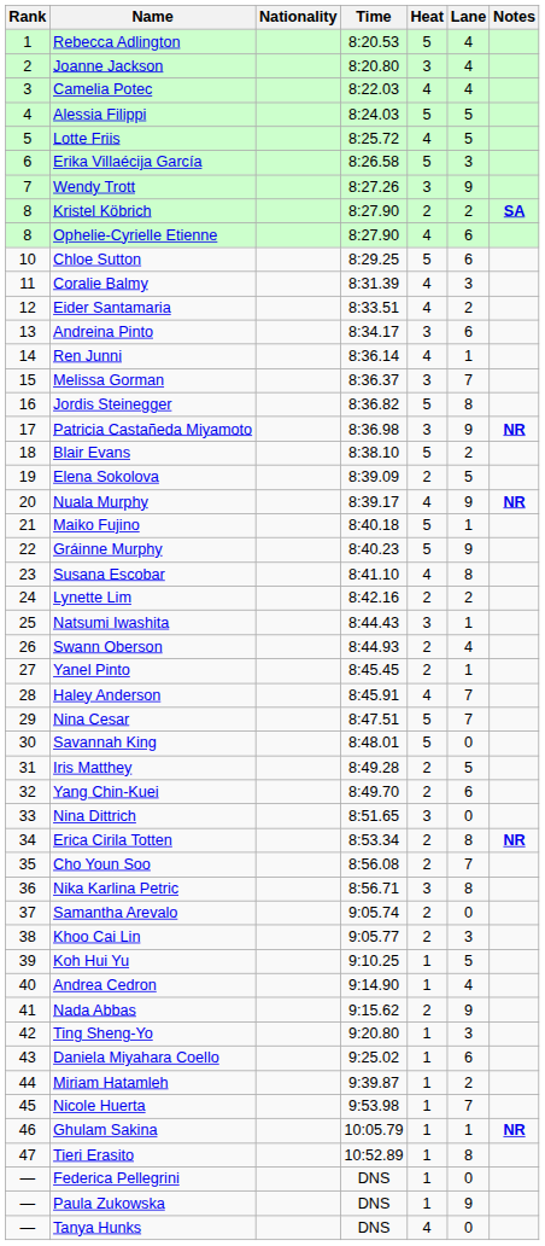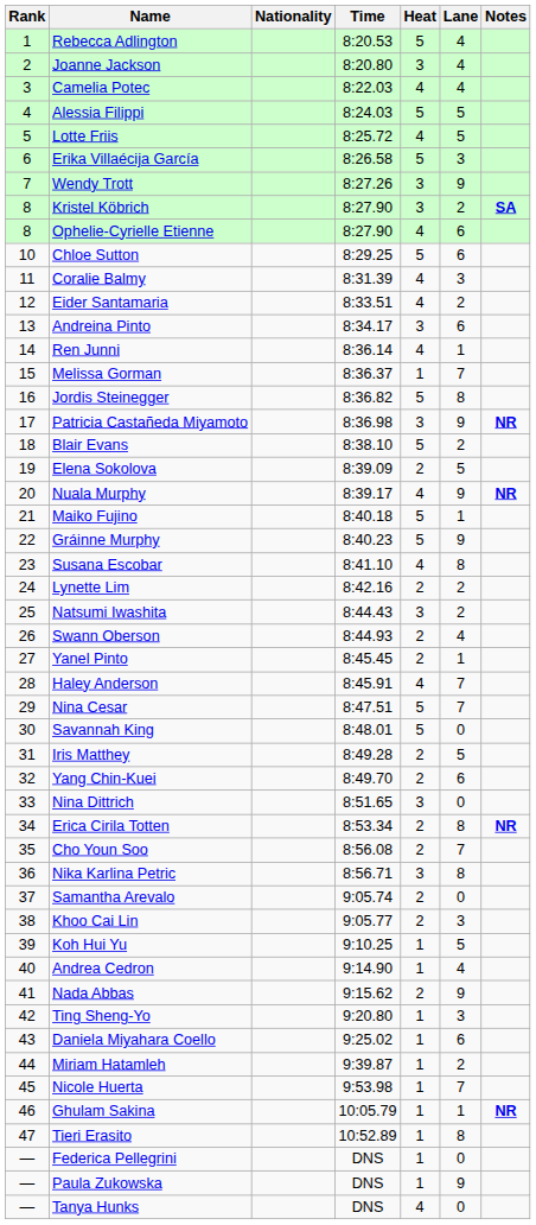 <table class="wikitable sortable" style="text-align:center">
 <tr>
 <th>Rank</th>
 <th>Name</th>
 <th>Nationality</th>
 <th>Time</th>
 <th>Heat</th>
 <th>Lane</th>
 <th>Notes</th>
 </tr>
 <tr bgcolor=ccffcc>
 <td>1</td>
 <td align=left><a href='#'>Rebecca Adlington</a></td>
 <td align=left></td>
 <td>8:20.53</td>
 <td>5</td>
 <td>4</td>
 <td></td>
 </tr>
 <tr bgcolor=ccffcc>
 <td>2</td>
 <td align=left><a href='#'>Joanne Jackson</a></td>
 <td align=left></td>
 <td>8:20.80</td>
 <td>3</td>
 <td>4</td>
 <td></td>
 </tr>
 <tr bgcolor=ccffcc>
 <td>3</td>
 <td align=left><a href='#'>Camelia Potec</a></td>
 <td align=left></td>
 <td>8:22.03</td>
 <td>4</td>
 <td>4</td>
 <td></td>
 </tr>
 <tr bgcolor=ccffcc>
 <td>4</td>
 <td align=left><a href='#'>Alessia Filippi</a></td>
 <td align=left></td>
 <td>8:24.03</td>
 <td>5</td>
 <td>5</td>
 <td></td>
 </tr>
 <tr bgcolor=ccffcc>
 <td>5</td>
 <td align=left><a href='#'>Lotte Friis</a></td>
 <td align=left></td>
 <td>8:25.72</td>
 <td>4</td>
 <td>5</td>
 <td></td>
 </tr>
 <tr bgcolor=ccffcc>
 <td>6</td>
 <td align=left><a href='#'>Erika Villaécija García</a></td>
 <td align=left></td>
 <td>8:26.58</td>
 <td>5</td>
 <td>3</td>
 <td></td>
 </tr>
 <tr bgcolor=ccffcc>
 <td>7</td>
 <td align=left><a href='#'>Wendy Trott</a></td>
 <td align=left></td>
 <td>8:27.26</td>
 <td>3</td>
 <td>9</td>
 <td></td>
 </tr>
 <tr bgcolor=ccffcc>
 <td>8</td>
 <td align=left><a href='#'>Kristel Köbrich</a></td>
 <td align=left></td>
 <td>8:27.90</td>
-<td>2</td>
+<td>3</td>
 <td>2</td>
 <td><strong><a href='#'>SA</a></strong></td>
 </tr>
 <tr bgcolor=ccffcc>
 <td>8</td>
 <td align=left><a href='#'>Ophelie-Cyrielle Etienne</a></td>
 <td align=left></td>
 <td>8:27.90</td>
 <td>4</td>
 <td>6</td>
 <td></td>
 </tr>
 <tr>
 <td>10</td>
 <td align=left><a href='#'>Chloe Sutton</a></td>
 <td align=left></td>
 <td>8:29.25</td>
 <td>5</td>
 <td>6</td>
 <td></td>
 </tr>
 <tr>
 <td>11</td>
 <td align=left><a href='#'>Coralie Balmy</a></td>
 <td align=left></td>
 <td>8:31.39</td>
 <td>4</td>
 <td>3</td>
 <td></td>
 </tr>
 <tr>
 <td>12</td>
 <td align=left><a href='#'>Eider Santamaria</a></td>
 <td align=left></td>
 <td>8:33.51</td>
 <td>4</td>
 <td>2</td>
 <td></td>
 </tr>
 <tr>
 <td>13</td>
 <td align=left><a href='#'>Andreina Pinto</a></td>
 <td align=left></td>
 <td>8:34.17</td>
 <td>3</td>
 <td>6</td>
 <td></td>
 </tr>
 <tr>
 <td>14</td>
 <td align=left><a href='#'>Ren Junni</a></td>
 <td align=left></td>
 <td>8:36.14</td>
 <td>4</td>
 <td>1</td>
 <td></td>
 </tr>
 <tr>
 <td>15</td>
 <td align=left><a href='#'>Melissa Gorman</a></td>
 <td align=left></td>
 <td>8:36.37</td>
-<td>3</td>
+<td>1</td>
 <td>7</td>
 <td></td>
 </tr>
 <tr>
 <td>16</td>
 <td align=left><a href='#'>Jordis Steinegger</a></td>
 <td align=left></td>
 <td>8:36.82</td>
 <td>5</td>
 <td>8</td>
 <td></td>
 </tr>
 <tr>
 <td>17</td>
 <td align=left><a href='#'>Patricia Castañeda Miyamoto</a></td>
 <td align=left></td>
 <td>8:36.98</td>
 <td>3</td>
 <td>9</td>
 <td><strong><a href='#'>NR</a></strong></td>
 </tr>
 <tr>
 <td>18</td>
 <td align=left><a href='#'>Blair Evans</a></td>
 <td align=left></td>
 <td>8:38.10</td>
 <td>5</td>
 <td>2</td>
 <td></td>
 </tr>
 <tr>
 <td>19</td>
 <td align=left><a href='#'>Elena Sokolova</a></td>
 <td align=left></td>
 <td>8:39.09</td>
 <td>2</td>
 <td>5</td>
 <td></td>
 </tr>
 <tr>
 <td>20</td>
 <td align=left><a href='#'>Nuala Murphy</a></td>
 <td align=left></td>
 <td>8:39.17</td>
 <td>4</td>
 <td>9</td>
 <td><strong><a href='#'>NR</a></strong></td>
 </tr>
 <tr>
 <td>21</td>
 <td align=left><a href='#'>Maiko Fujino</a></td>
 <td align=left></td>
 <td>8:40.18</td>
 <td>5</td>
 <td>1</td>
 <td></td>
 </tr>
 <tr>
 <td>22</td>
 <td align=left><a href='#'>Gráinne Murphy</a></td>
 <td align=left></td>
 <td>8:40.23</td>
 <td>5</td>
 <td>9</td>
 <td></td>
 </tr>
 <tr>
 <td>23</td>
 <td align=left><a href='#'>Susana Escobar</a></td>
 <td align=left></td>
 <td>8:41.10</td>
 <td>4</td>
 <td>8</td>
 <td></td>
 </tr>
 <tr>
 <td>24</td>
 <td align=left><a href='#'>Lynette Lim</a></td>
 <td align=left></td>
 <td>8:42.16</td>
 <td>2</td>
 <td>2</td>
 <td></td>
 </tr>
 <tr>
 <td>25</td>
 <td align=left><a href='#'>Natsumi Iwashita</a></td>
 <td align=left></td>
 <td>8:44.43</td>
 <td>3</td>
-<td>1</td>
+<td>2</td>
 <td></td>
 </tr>
 <tr>
 <td>26</td>
 <td align=left><a href='#'>Swann Oberson</a></td>
 <td align=left></td>
 <td>8:44.93</td>
 <td>2</td>
 <td>4</td>
 <td></td>
 </tr>
 <tr>
 <td>27</td>
 <td align=left><a href='#'>Yanel Pinto</a></td>
 <td align=left></td>
 <td>8:45.45</td>
 <td>2</td>
 <td>1</td>
 <td></td>
 </tr>
 <tr>
 <td>28</td>
 <td align=left><a href='#'>Haley Anderson</a></td>
 <td align=left></td>
 <td>8:45.91</td>
 <td>4</td>
 <td>7</td>
 <td></td>
 </tr>
 <tr>
 <td>29</td>
 <td align=left><a href='#'>Nina Cesar</a></td>
 <td align=left></td>
 <td>8:47.51</td>
 <td>5</td>
 <td>7</td>
 <td></td>
 </tr>
 <tr>
 <td>30</td>
 <td align=left><a href='#'>Savannah King</a></td>
 <td align=left></td>
 <td>8:48.01</td>
 <td>5</td>
 <td>0</td>
 <td></td>
 </tr>
 <tr>
 <td>31</td>
 <td align=left><a href='#'>Iris Matthey</a></td>
 <td align=left></td>
 <td>8:49.28</td>
 <td>2</td>
 <td>5</td>
 <td></td>
 </tr>
 <tr>
 <td>32</td>
 <td align=left><a href='#'>Yang Chin-Kuei</a></td>
 <td align=left></td>
 <td>8:49.70</td>
 <td>2</td>
 <td>6</td>
 <td></td>
 </tr>
 <tr>
 <td>33</td>
 <td align=left><a href='#'>Nina Dittrich</a></td>
 <td align=left></td>
 <td>8:51.65</td>
 <td>3</td>
 <td>0</td>
 <td></td>
 </tr>
 <tr>
 <td>34</td>
 <td align=left><a href='#'>Erica Cirila Totten</a></td>
 <td align=left></td>
 <td>8:53.34</td>
 <td>2</td>
 <td>8</td>
 <td><strong><a href='#'>NR</a></strong></td>
 </tr>
 <tr>
 <td>35</td>
 <td align=left><a href='#'>Cho Youn Soo</a></td>
 <td align=left></td>
 <td>8:56.08</td>
 <td>2</td>
 <td>7</td>
 <td></td>
 </tr>
 <tr>
 <td>36</td>
 <td align=left><a href='#'>Nika Karlina Petric</a></td>
 <td align=left></td>
 <td>8:56.71</td>
 <td>3</td>
 <td>8</td>
 <td></td>
 </tr>
 <tr>
 <td>37</td>
 <td align=left><a href='#'>Samantha Arevalo</a></td>
 <td align=left></td>
 <td>9:05.74</td>
 <td>2</td>
 <td>0</td>
 <td></td>
 </tr>
 <tr>
 <td>38</td>
 <td align=left><a href='#'>Khoo Cai Lin</a></td>
 <td align=left></td>
 <td>9:05.77</td>
 <td>2</td>
 <td>3</td>
 <td></td>
 </tr>
 <tr>
 <td>39</td>
 <td align=left><a href='#'>Koh Hui Yu</a></td>
 <td align=left></td>
 <td>9:10.25</td>
 <td>1</td>
 <td>5</td>
 <td></td>
 </tr>
 <tr>
 <td>40</td>
 <td align=left><a href='#'>Andrea Cedron</a></td>
 <td align=left></td>
 <td>9:14.90</td>
 <td>1</td>
 <td>4</td>
 <td></td>
 </tr>
 <tr>
 <td>41</td>
 <td align=left><a href='#'>Nada Abbas</a></td>
 <td align=left></td>
 <td>9:15.62</td>
 <td>2</td>
 <td>9</td>
 <td></td>
 </tr>
 <tr>
 <td>42</td>
 <td align=left><a href='#'>Ting Sheng-Yo</a></td>
 <td align=left></td>
 <td>9:20.80</td>
 <td>1</td>
 <td>3</td>
 <td></td>
 </tr>
 <tr>
 <td>43</td>
 <td align=left><a href='#'>Daniela Miyahara Coello</a></td>
 <td align=left></td>
 <td>9:25.02</td>
 <td>1</td>
 <td>6</td>
 <td></td>
 </tr>
 <tr>
 <td>44</td>
 <td align=left><a href='#'>Miriam Hatamleh</a></td>
 <td align=left></td>
 <td>9:39.87</td>
 <td>1</td>
 <td>2</td>
 <td></td>
 </tr>
 <tr>
 <td>45</td>
 <td align=left><a href='#'>Nicole Huerta</a></td>
 <td align=left></td>
 <td>9:53.98</td>
 <td>1</td>
 <td>7</td>
 <td></td>
 </tr>
 <tr>
 <td>46</td>
 <td align=left><a href='#'>Ghulam Sakina</a></td>
 <td align=left></td>
 <td>10:05.79</td>
 <td>1</td>
 <td>1</td>
 <td><strong><a href='#'>NR</a></strong></td>
 </tr>
 <tr>
 <td>47</td>
 <td align=left><a href='#'>Tieri Erasito</a></td>
 <td align=left></td>
 <td>10:52.89</td>
 <td>1</td>
 <td>8</td>
 <td></td>
 </tr>
 <tr>
 <td>—</td>
 <td align=left><a href='#'>Federica Pellegrini</a></td>
 <td align=left></td>
 <td>DNS</td>
 <td>1</td>
 <td>0</td>
 <td></td>
 </tr>
 <tr>
 <td>—</td>
 <td align=left><a href='#'>Paula Zukowska</a></td>
 <td align=left></td>
 <td>DNS</td>
 <td>1</td>
 <td>9</td>
 <td></td>
 </tr>
 <tr>
 <td>—</td>
 <td align=left><a href='#'>Tanya Hunks</a></td>
 <td align=left></td>
 <td>DNS</td>
 <td>4</td>
 <td>0</td>
 <td></td>
 </tr>
 </table>
